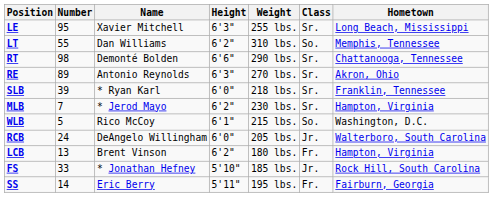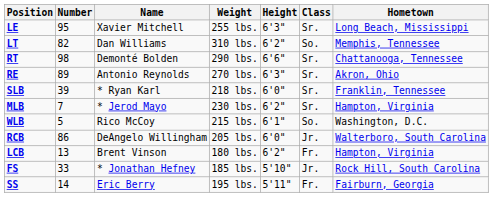 <table class="wikitable">
 <tr>
 <th><strong>Position</strong></th>
 <th><strong>Number</strong></th>
 <th><strong>Name</strong></th>
+<th><strong>Weight</strong></th>
 <th><strong>Height</strong></th>
-<th><strong>Weight</strong></th>
 <th><strong>Class</strong></th>
 <th><strong>Hometown</strong></th>
 </tr>
 <tr>
 <td><strong><a href='#'>LE</a></strong></td>
 <td>95</td>
 <td>Xavier Mitchell</td>
+<td>255 lbs.</td>
 <td>6'3"</td>
-<td>255 lbs.</td>
 <td>Sr.</td>
 <td><a href='#'>Long Beach, Mississippi</a></td>
 </tr>
 <tr>
 <td><strong><a href='#'>LT</a></strong></td>
-<td>55</td>
+<td>82</td>
 <td>Dan Williams</td>
+<td>310 lbs.</td>
 <td>6'2"</td>
-<td>310 lbs.</td>
 <td>So.</td>
 <td><a href='#'>Memphis, Tennessee</a></td>
 </tr>
 <tr>
 <td><strong><a href='#'>RT</a></strong></td>
 <td>98</td>
 <td>Demonté Bolden</td>
+<td>290 lbs.</td>
 <td>6'6"</td>
-<td>290 lbs.</td>
 <td>Sr.</td>
 <td><a href='#'>Chattanooga, Tennessee</a></td>
 </tr>
 <tr>
 <td><strong><a href='#'>RE</a></strong></td>
 <td>89</td>
 <td>Antonio Reynolds</td>
+<td>270 lbs.</td>
 <td>6'3"</td>
-<td>270 lbs.</td>
 <td>Sr.</td>
 <td><a href='#'>Akron, Ohio</a></td>
 </tr>
 <tr>
 <td><strong><a href='#'>SLB</a></strong></td>
 <td>39</td>
 <td>* Ryan Karl</td>
+<td>218 lbs.</td>
 <td>6'0"</td>
-<td>218 lbs.</td>
 <td>Sr.</td>
 <td><a href='#'>Franklin, Tennessee</a></td>
 </tr>
 <tr>
 <td><strong><a href='#'>MLB</a></strong></td>
 <td>7</td>
 <td>* <a href='#'>Jerod Mayo</a></td>
+<td>230 lbs.</td>
 <td>6'2"</td>
-<td>230 lbs.</td>
 <td>Sr.</td>
 <td><a href='#'>Hampton, Virginia</a></td>
 </tr>
 <tr>
 <td><strong><a href='#'>WLB</a></strong></td>
 <td>5</td>
 <td>Rico McCoy</td>
+<td>215 lbs.</td>
 <td>6'1"</td>
-<td>215 lbs.</td>
 <td>So.</td>
 <td>Washington, D.C.</td>
 </tr>
 <tr>
 <td><strong><a href='#'>RCB</a></strong></td>
-<td>24</td>
+<td>86</td>
 <td>DeAngelo Willingham</td>
+<td>205 lbs.</td>
 <td>6'0"</td>
-<td>205 lbs.</td>
 <td>Jr.</td>
 <td><a href='#'>Walterboro, South Carolina</a></td>
 </tr>
 <tr>
 <td><strong><a href='#'>LCB</a></strong></td>
 <td>13</td>
 <td>Brent Vinson</td>
+<td>180 lbs.</td>
 <td>6'2"</td>
-<td>180 lbs.</td>
 <td>Fr.</td>
 <td><a href='#'>Hampton, Virginia</a></td>
 </tr>
 <tr>
 <td><strong><a href='#'>FS</a></strong></td>
 <td>33</td>
 <td>* <a href='#'>Jonathan Hefney</a></td>
+<td>185 lbs.</td>
 <td>5'10"</td>
-<td>185 lbs.</td>
 <td>Jr.</td>
 <td><a href='#'>Rock Hill, South Carolina</a></td>
 </tr>
 <tr>
 <td><strong><a href='#'>SS</a></strong></td>
 <td>14</td>
 <td><a href='#'>Eric Berry</a></td>
+<td>195 lbs.</td>
 <td>5'11"</td>
-<td>195 lbs.</td>
 <td>Fr.</td>
 <td><a href='#'>Fairburn, Georgia</a></td>
 </tr>
 </table>
